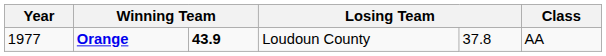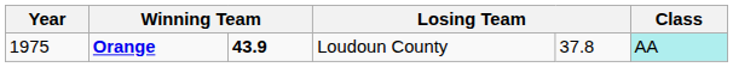 <table class="wikitable collapsible collapsed" style="width:650px;">
 <tr>
 <th>Year</th>
 <th colspan=2>Winning Team</th>
 <th colspan=2>Losing Team</th>
 <th>Class</th>
 </tr>
 <tr>
-<td>1977</td>
+<td>1975</td>
 <td><strong><a href='#'>Orange</a></strong></td>
 <td><strong>43.9</strong></td>
 <td>Loudoun County</td>
 <td>37.8</td>
-<td>AA</td>
+<td style="background: paleturquoise;">AA</td>
 </tr>
 </table>
